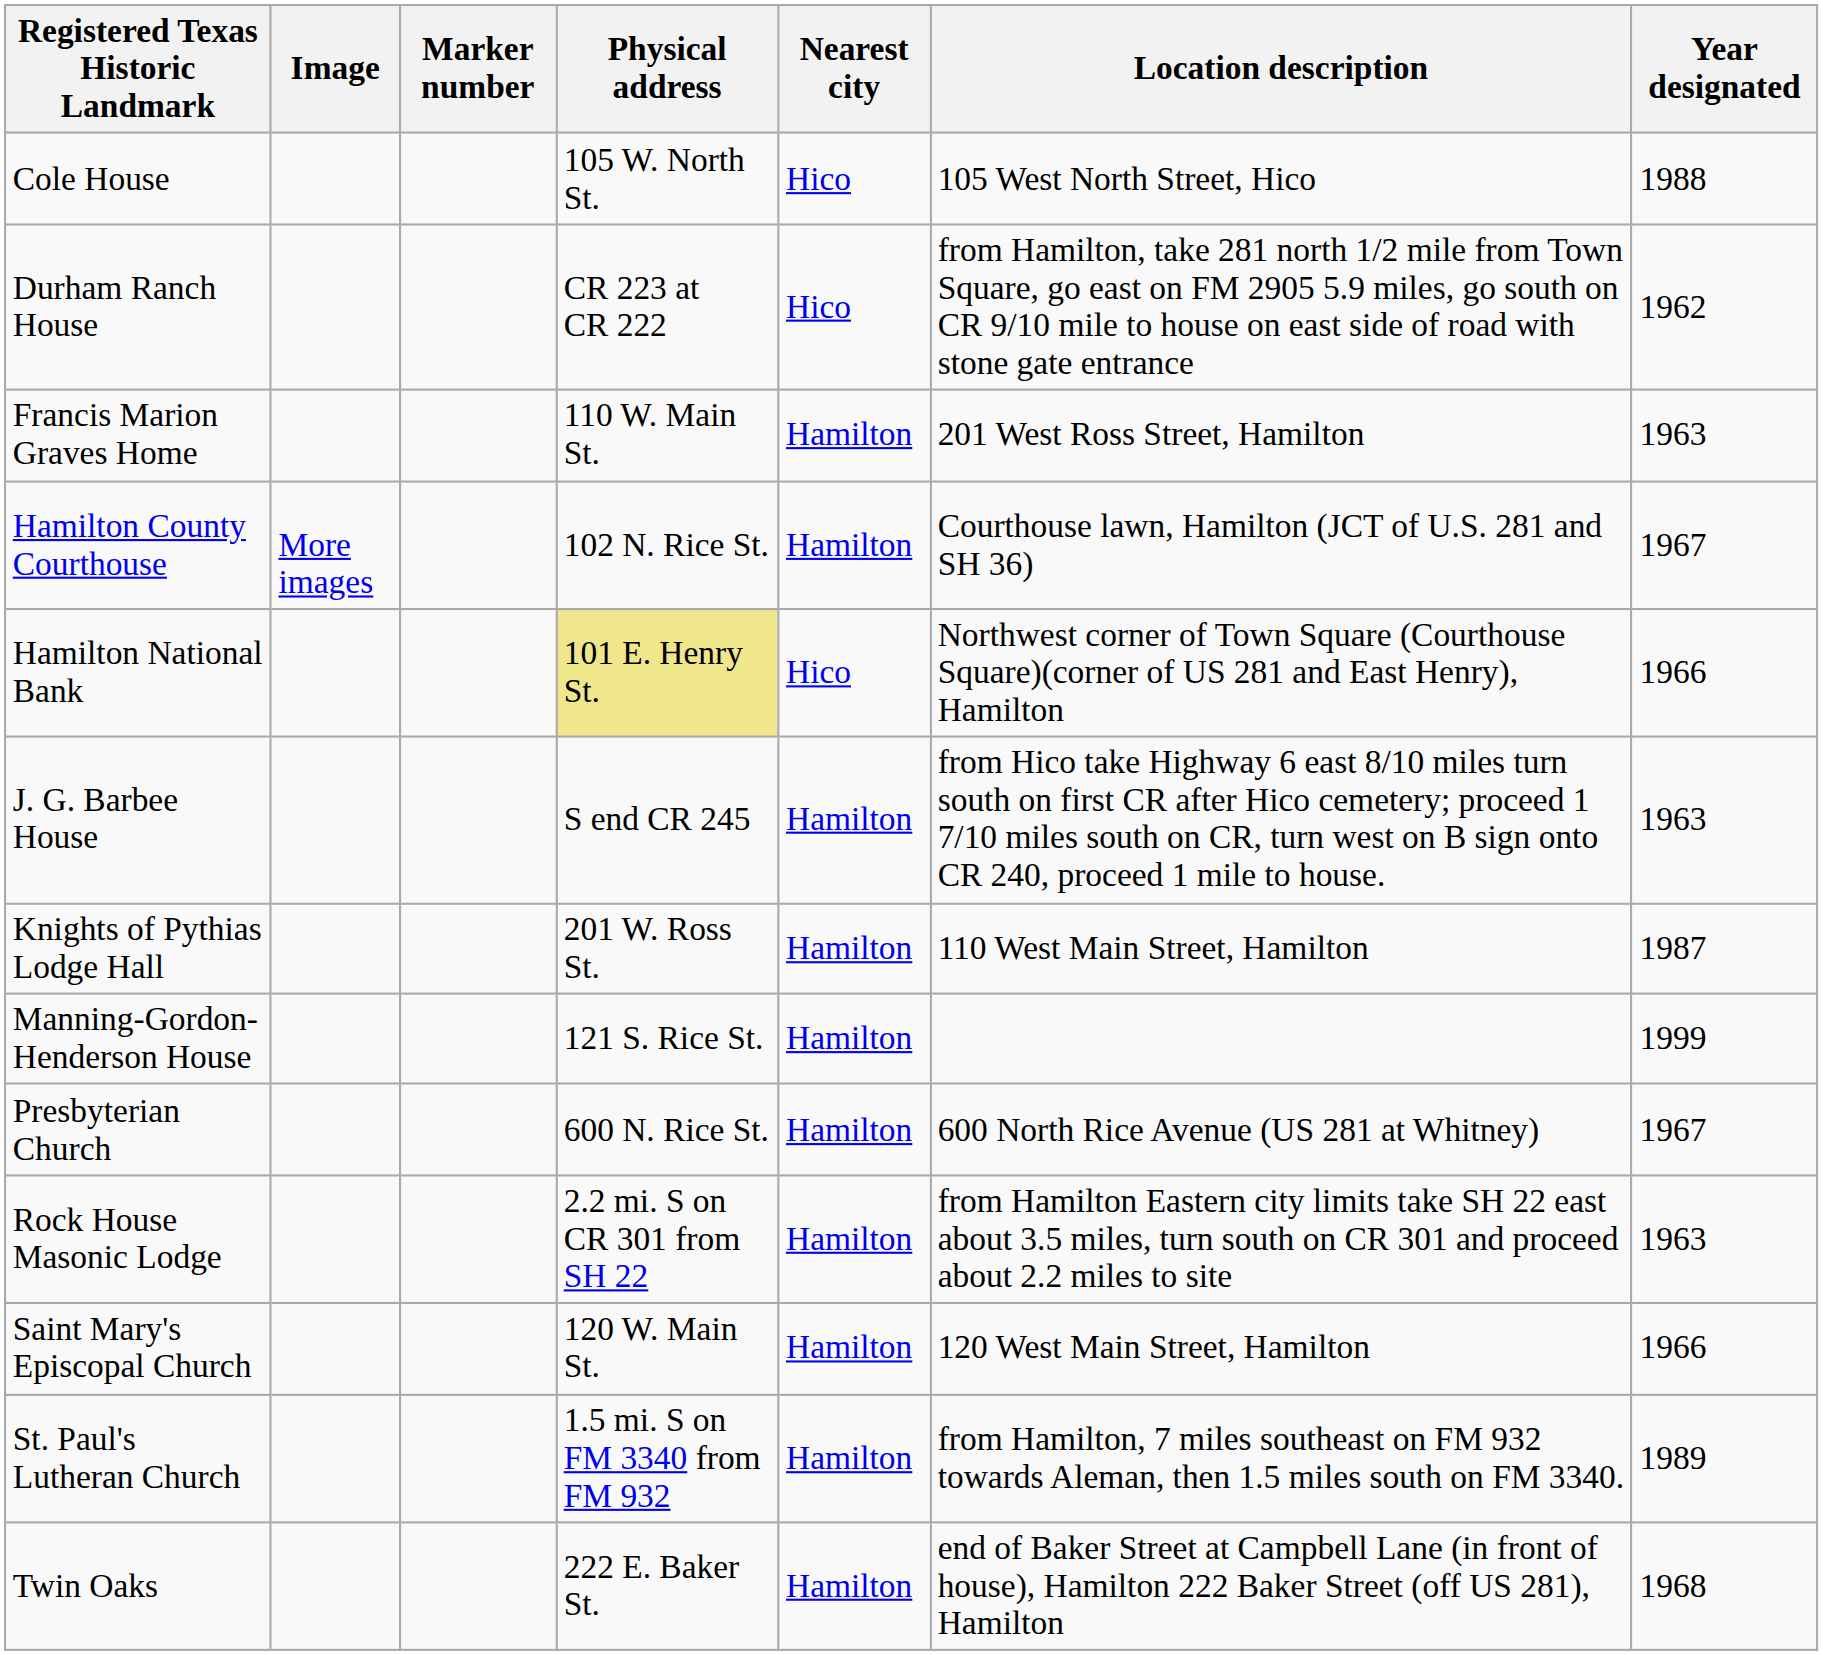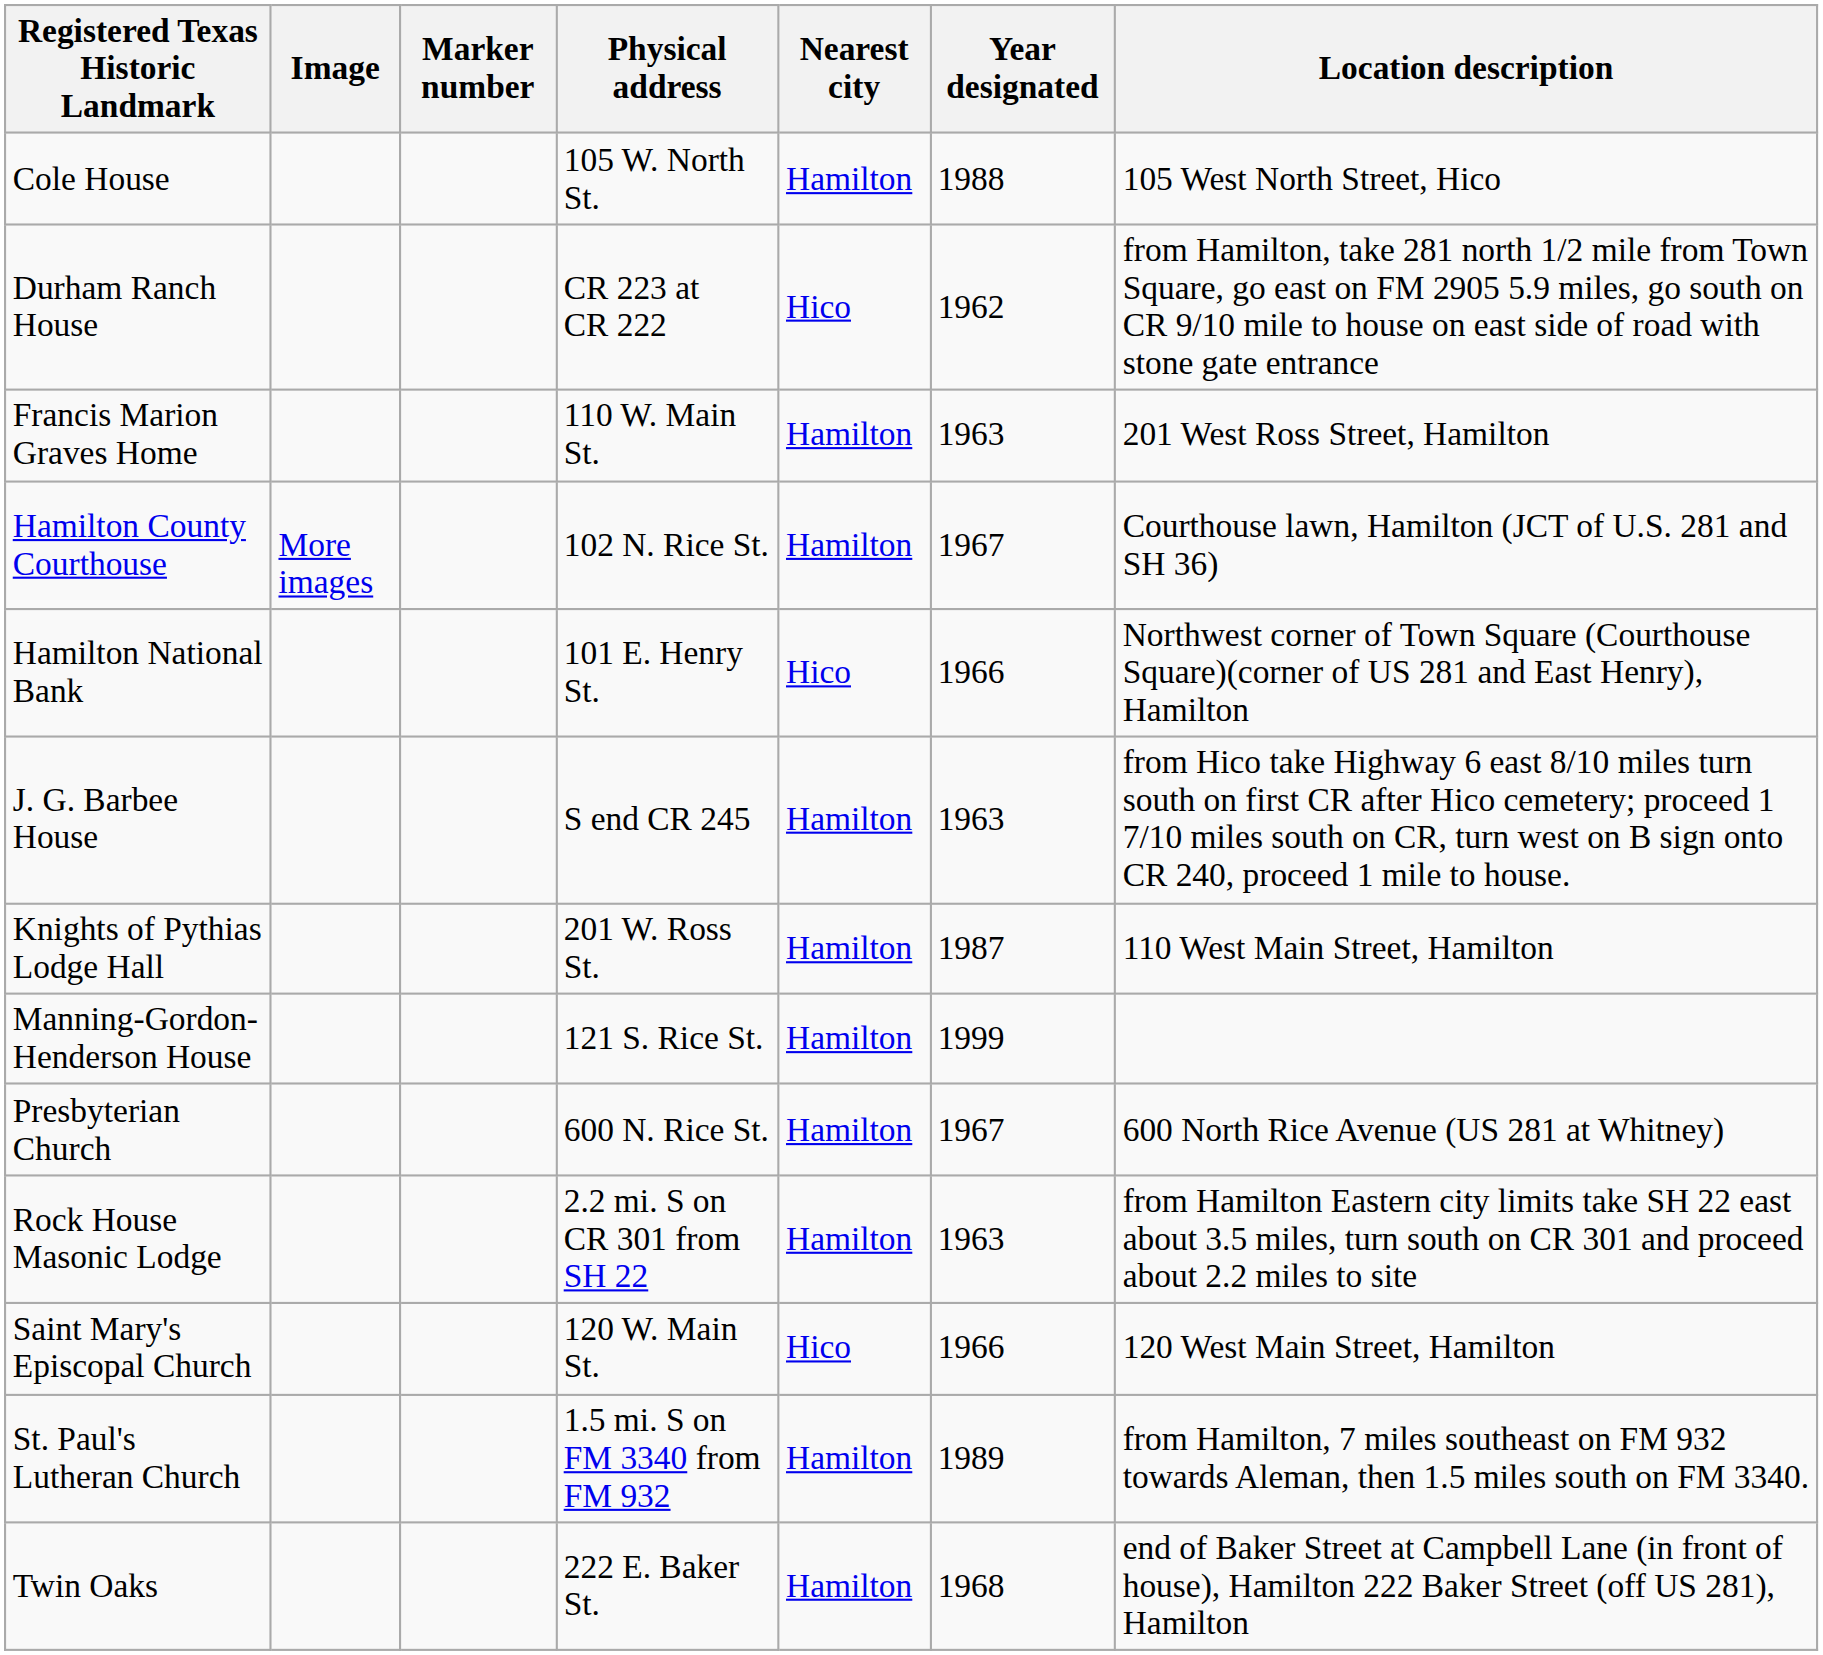 <table class="wikitable sortable">
 <tr>
 <th>Registered Texas Historic Landmark</th>
 <th>Image</th>
 <th>Marker number</th>
 <th>Physical address</th>
 <th>Nearest city</th>
+<th>Year designated</th>
 <th>Location description</th>
-<th>Year designated</th>
 </tr>
 <tr>
 <td>Cole House</td>
 <td></td>
 <td></td>
 <td>105 W. North St.<br></td>
-<td><a href='#'>Hico</a></td>
+<td><a href='#'>Hamilton</a></td>
+<td>1988</td>
 <td>105 West North Street, Hico</td>
-<td>1988</td>
 </tr>
 <tr>
 <td>Durham Ranch House</td>
 <td></td>
 <td></td>
 <td>CR 223 at CR 222<br></td>
 <td><a href='#'>Hico</a></td>
+<td>1962</td>
 <td>from Hamilton, take 281 north 1/2 mile from Town Square, go east on FM 2905 5.9 miles, go south on CR 9/10 mile to house on east side of road with stone gate entrance</td>
-<td>1962</td>
 </tr>
 <tr>
 <td>Francis Marion Graves Home</td>
 <td></td>
 <td></td>
 <td>110 W. Main St.<br></td>
 <td><a href='#'>Hamilton</a></td>
+<td>1963</td>
 <td>201 West Ross Street, Hamilton</td>
-<td>1963</td>
 </tr>
 <tr>
 <td><a href='#'>Hamilton County Courthouse</a></td>
 <td><br> <a href='#'>More images</a></td>
 <td></td>
 <td>102 N. Rice St.<br></td>
 <td><a href='#'>Hamilton</a></td>
+<td>1967</td>
 <td>Courthouse lawn, Hamilton (JCT of U.S. 281 and SH 36)</td>
-<td>1967</td>
 </tr>
 <tr>
 <td>Hamilton National Bank</td>
 <td></td>
 <td></td>
-<td style="background: khaki;">101 E. Henry St.<br></td>
+<td>101 E. Henry St.<br></td>
 <td><a href='#'>Hico</a></td>
+<td>1966</td>
 <td>Northwest corner of Town Square (Courthouse Square)(corner of US 281 and East Henry), Hamilton</td>
-<td>1966</td>
 </tr>
 <tr>
 <td>J. G. Barbee House</td>
 <td></td>
 <td></td>
 <td>S end CR 245<br></td>
 <td><a href='#'>Hamilton</a></td>
+<td>1963</td>
 <td>from Hico take Highway 6 east 8/10 miles turn south on first CR after Hico cemetery; proceed 1 7/10 miles south on CR, turn west on B sign onto CR 240, proceed 1 mile to house.</td>
-<td>1963</td>
 </tr>
 <tr>
 <td>Knights of Pythias Lodge Hall</td>
 <td></td>
 <td></td>
 <td>201 W. Ross St.<br></td>
 <td><a href='#'>Hamilton</a></td>
+<td>1987</td>
 <td>110 West Main Street, Hamilton</td>
-<td>1987</td>
 </tr>
 <tr>
 <td>Manning-Gordon-Henderson House</td>
 <td></td>
 <td></td>
 <td>121 S. Rice St.<br></td>
 <td><a href='#'>Hamilton</a></td>
+<td>1999</td>
 <td></td>
-<td>1999</td>
 </tr>
 <tr>
 <td>Presbyterian Church</td>
 <td></td>
 <td></td>
 <td>600 N. Rice St.<br></td>
 <td><a href='#'>Hamilton</a></td>
+<td>1967</td>
 <td>600 North Rice Avenue (US 281 at Whitney)</td>
-<td>1967</td>
 </tr>
 <tr>
 <td>Rock House Masonic Lodge</td>
 <td></td>
 <td></td>
 <td>2.2 mi. S on CR 301 from <a href='#'>SH 22</a><br></td>
 <td><a href='#'>Hamilton</a></td>
+<td>1963</td>
 <td>from Hamilton Eastern city limits take SH 22 east about 3.5 miles, turn south on CR 301 and proceed about 2.2 miles to site</td>
-<td>1963</td>
 </tr>
 <tr>
 <td>Saint Mary's Episcopal Church</td>
 <td></td>
 <td></td>
 <td>120 W. Main St.<br></td>
-<td><a href='#'>Hamilton</a></td>
+<td><a href='#'>Hico</a></td>
+<td>1966</td>
 <td>120 West Main Street, Hamilton</td>
-<td>1966</td>
 </tr>
 <tr>
 <td>St. Paul's Lutheran Church</td>
 <td></td>
 <td></td>
 <td>1.5 mi. S on <a href='#'>FM 3340</a> from <a href='#'>FM 932</a><br></td>
 <td><a href='#'>Hamilton</a></td>
+<td>1989</td>
 <td>from Hamilton, 7 miles southeast on FM 932 towards Aleman, then 1.5 miles south on FM 3340.</td>
-<td>1989</td>
 </tr>
 <tr>
 <td>Twin Oaks</td>
 <td></td>
 <td></td>
 <td>222 E. Baker St.<br></td>
 <td><a href='#'>Hamilton</a></td>
+<td>1968</td>
 <td>end of Baker Street at Campbell Lane (in front of house), Hamilton 222 Baker Street (off US 281), Hamilton</td>
-<td>1968</td>
 </tr>
 </table>
